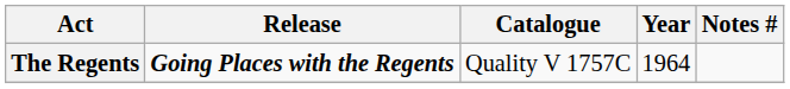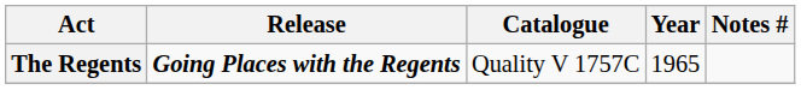 <table class="wikitable plainrowheaders sortable">
 <tr>
 <th scope="col" class="unsortable">Act</th>
 <th scope="col">Release</th>
 <th scope="col">Catalogue</th>
 <th scope="col">Year</th>
 <th scope="col" class="unsortable">Notes #</th>
 </tr>
 <tr>
 <th scope="row">The Regents</th>
 <td><strong><em>Going Places with the Regents</em></strong></td>
 <td>Quality V 1757C</td>
-<td>1964</td>
+<td>1965</td>
 <td></td>
 </tr>
 <tr>
 </tr>
 </table>
